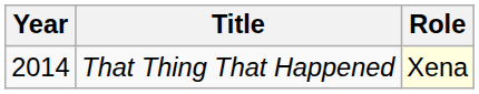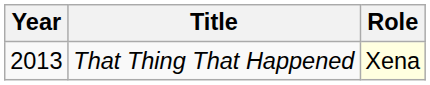 <table class="wikitable sortable">
 <tr>
 <th>Year</th>
 <th>Title</th>
 <th>Role</th>
 </tr>
 <tr>
-<td>2014</td>
+<td>2013</td>
 <td><em>That Thing That Happened</em></td>
 <td style="background: lightyellow;">Xena</td>
 </tr>
 </table>
